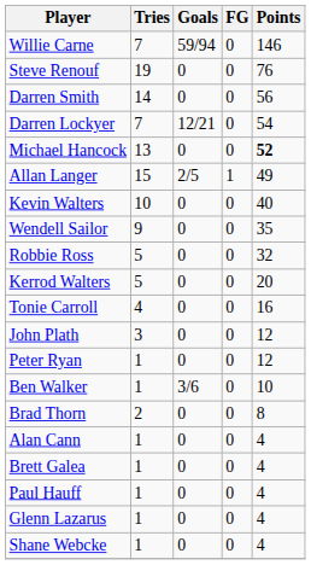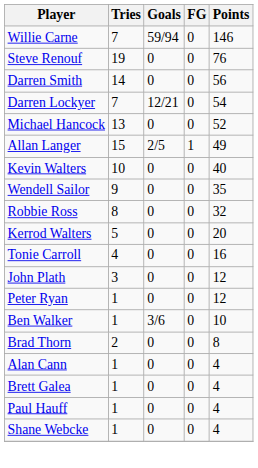 <table class="wikitable">
 <tr>
 <th>Player</th>
 <th>Tries</th>
 <th>Goals</th>
 <th>FG</th>
 <th>Points</th>
 </tr>
 <tr>
 <td><a href='#'>Willie Carne</a></td>
 <td>7</td>
 <td>59/94</td>
 <td>0</td>
 <td>146</td>
 </tr>
 <tr>
 <td><a href='#'>Steve Renouf</a></td>
 <td>19</td>
 <td>0</td>
 <td>0</td>
 <td>76</td>
 </tr>
 <tr>
 <td><a href='#'>Darren Smith</a></td>
 <td>14</td>
 <td>0</td>
 <td>0</td>
 <td>56</td>
 </tr>
 <tr>
 <td><a href='#'>Darren Lockyer</a></td>
 <td>7</td>
 <td>12/21</td>
 <td>0</td>
 <td>54</td>
 </tr>
 <tr>
 <td><a href='#'>Michael Hancock</a></td>
 <td>13</td>
 <td>0</td>
 <td>0</td>
-<td><strong>52</strong></td>
+<td>52</td>
 </tr>
 <tr>
 <td><a href='#'>Allan Langer</a></td>
 <td>15</td>
 <td>2/5</td>
 <td>1</td>
 <td>49</td>
 </tr>
 <tr>
 <td><a href='#'>Kevin Walters</a></td>
 <td>10</td>
 <td>0</td>
 <td>0</td>
 <td>40</td>
 </tr>
 <tr>
 <td><a href='#'>Wendell Sailor</a></td>
 <td>9</td>
 <td>0</td>
 <td>0</td>
 <td>35</td>
 </tr>
 <tr>
 <td><a href='#'>Robbie Ross</a></td>
-<td>5</td>
+<td>8</td>
 <td>0</td>
 <td>0</td>
 <td>32</td>
 </tr>
 <tr>
 <td><a href='#'>Kerrod Walters</a></td>
 <td>5</td>
 <td>0</td>
 <td>0</td>
 <td>20</td>
 </tr>
 <tr>
 <td><a href='#'>Tonie Carroll</a></td>
 <td>4</td>
 <td>0</td>
 <td>0</td>
 <td>16</td>
 </tr>
 <tr>
 <td><a href='#'>John Plath</a></td>
 <td>3</td>
 <td>0</td>
 <td>0</td>
 <td>12</td>
 </tr>
 <tr>
 <td><a href='#'>Peter Ryan</a></td>
 <td>1</td>
 <td>0</td>
 <td>0</td>
 <td>12</td>
 </tr>
 <tr>
 <td><a href='#'>Ben Walker</a></td>
 <td>1</td>
 <td>3/6</td>
 <td>0</td>
 <td>10</td>
 </tr>
 <tr>
 <td><a href='#'>Brad Thorn</a></td>
 <td>2</td>
 <td>0</td>
 <td>0</td>
 <td>8</td>
 </tr>
 <tr>
 <td><a href='#'>Alan Cann</a></td>
 <td>1</td>
 <td>0</td>
 <td>0</td>
 <td>4</td>
 </tr>
 <tr>
 <td><a href='#'>Brett Galea</a></td>
 <td>1</td>
 <td>0</td>
 <td>0</td>
 <td>4</td>
 </tr>
 <tr>
 <td><a href='#'>Paul Hauff</a></td>
 <td>1</td>
 <td>0</td>
 <td>0</td>
 <td>4</td>
 </tr>
 <tr>
-<td><a href='#'>Glenn Lazarus</a></td>
-<td>1</td>
-<td>0</td>
-<td>0</td>
-<td>4</td>
-</tr>
-<tr>
 <td><a href='#'>Shane Webcke</a></td>
 <td>1</td>
 <td>0</td>
 <td>0</td>
 <td>4</td>
 </tr>
 <tr>
 </tr>
 </table>
